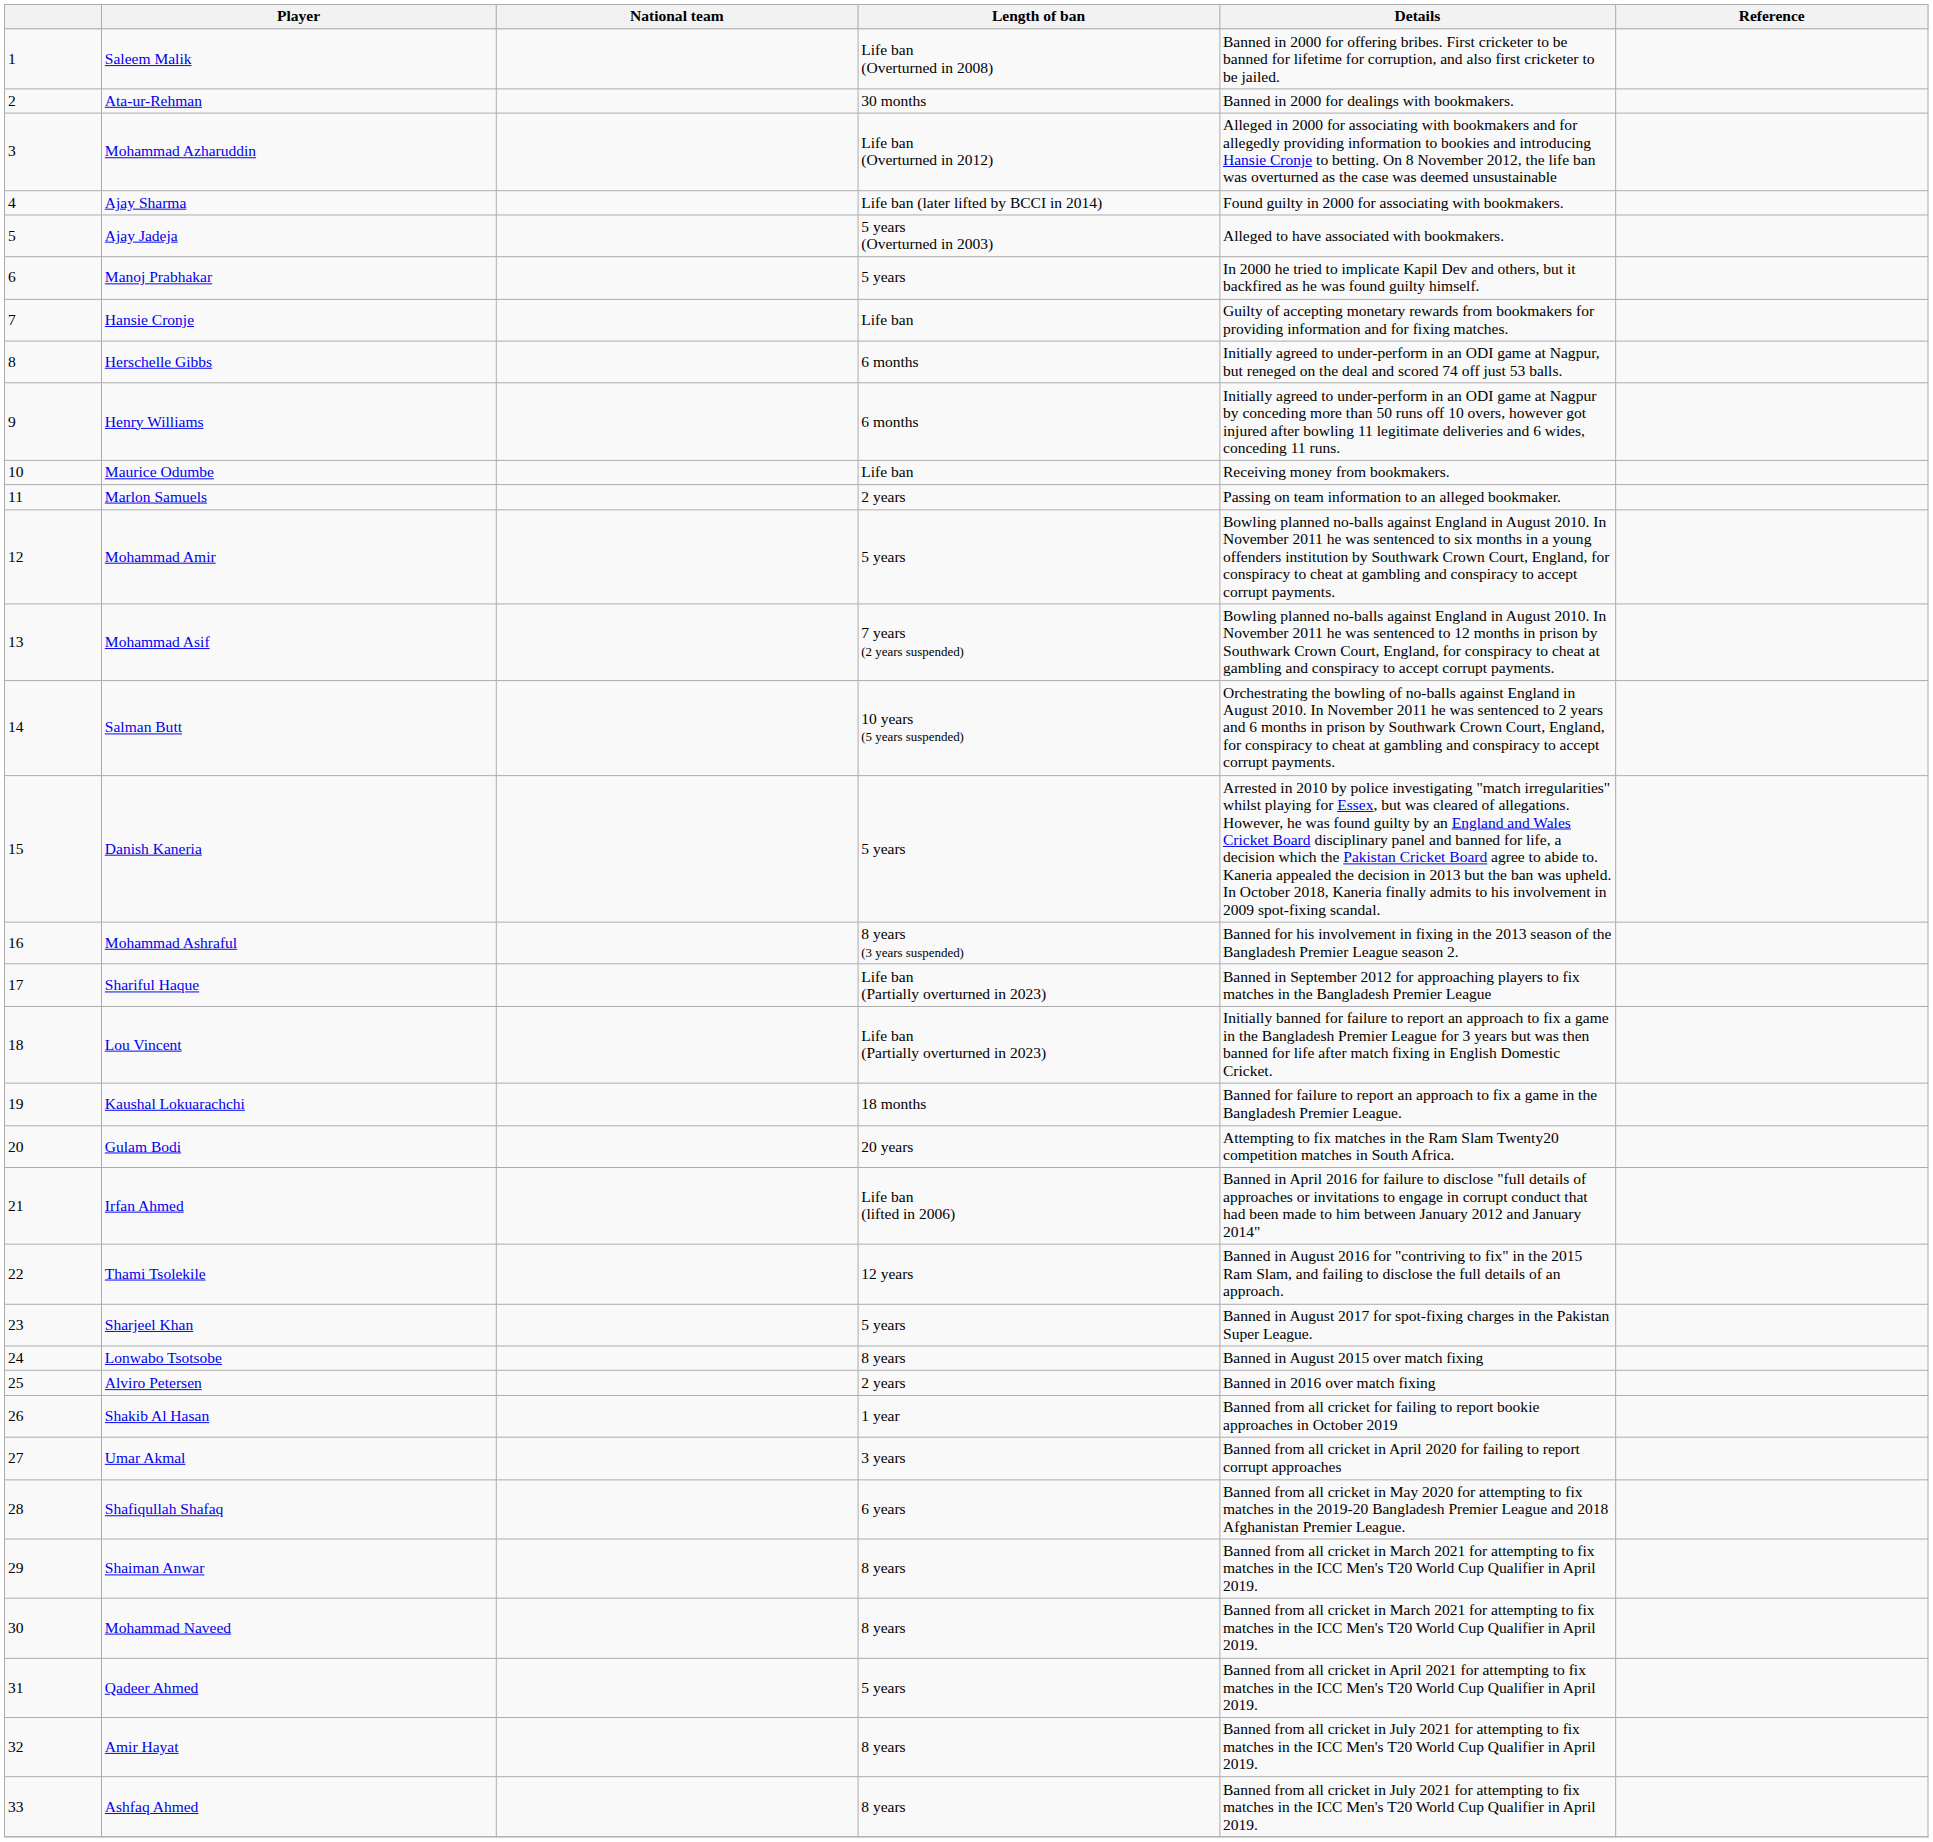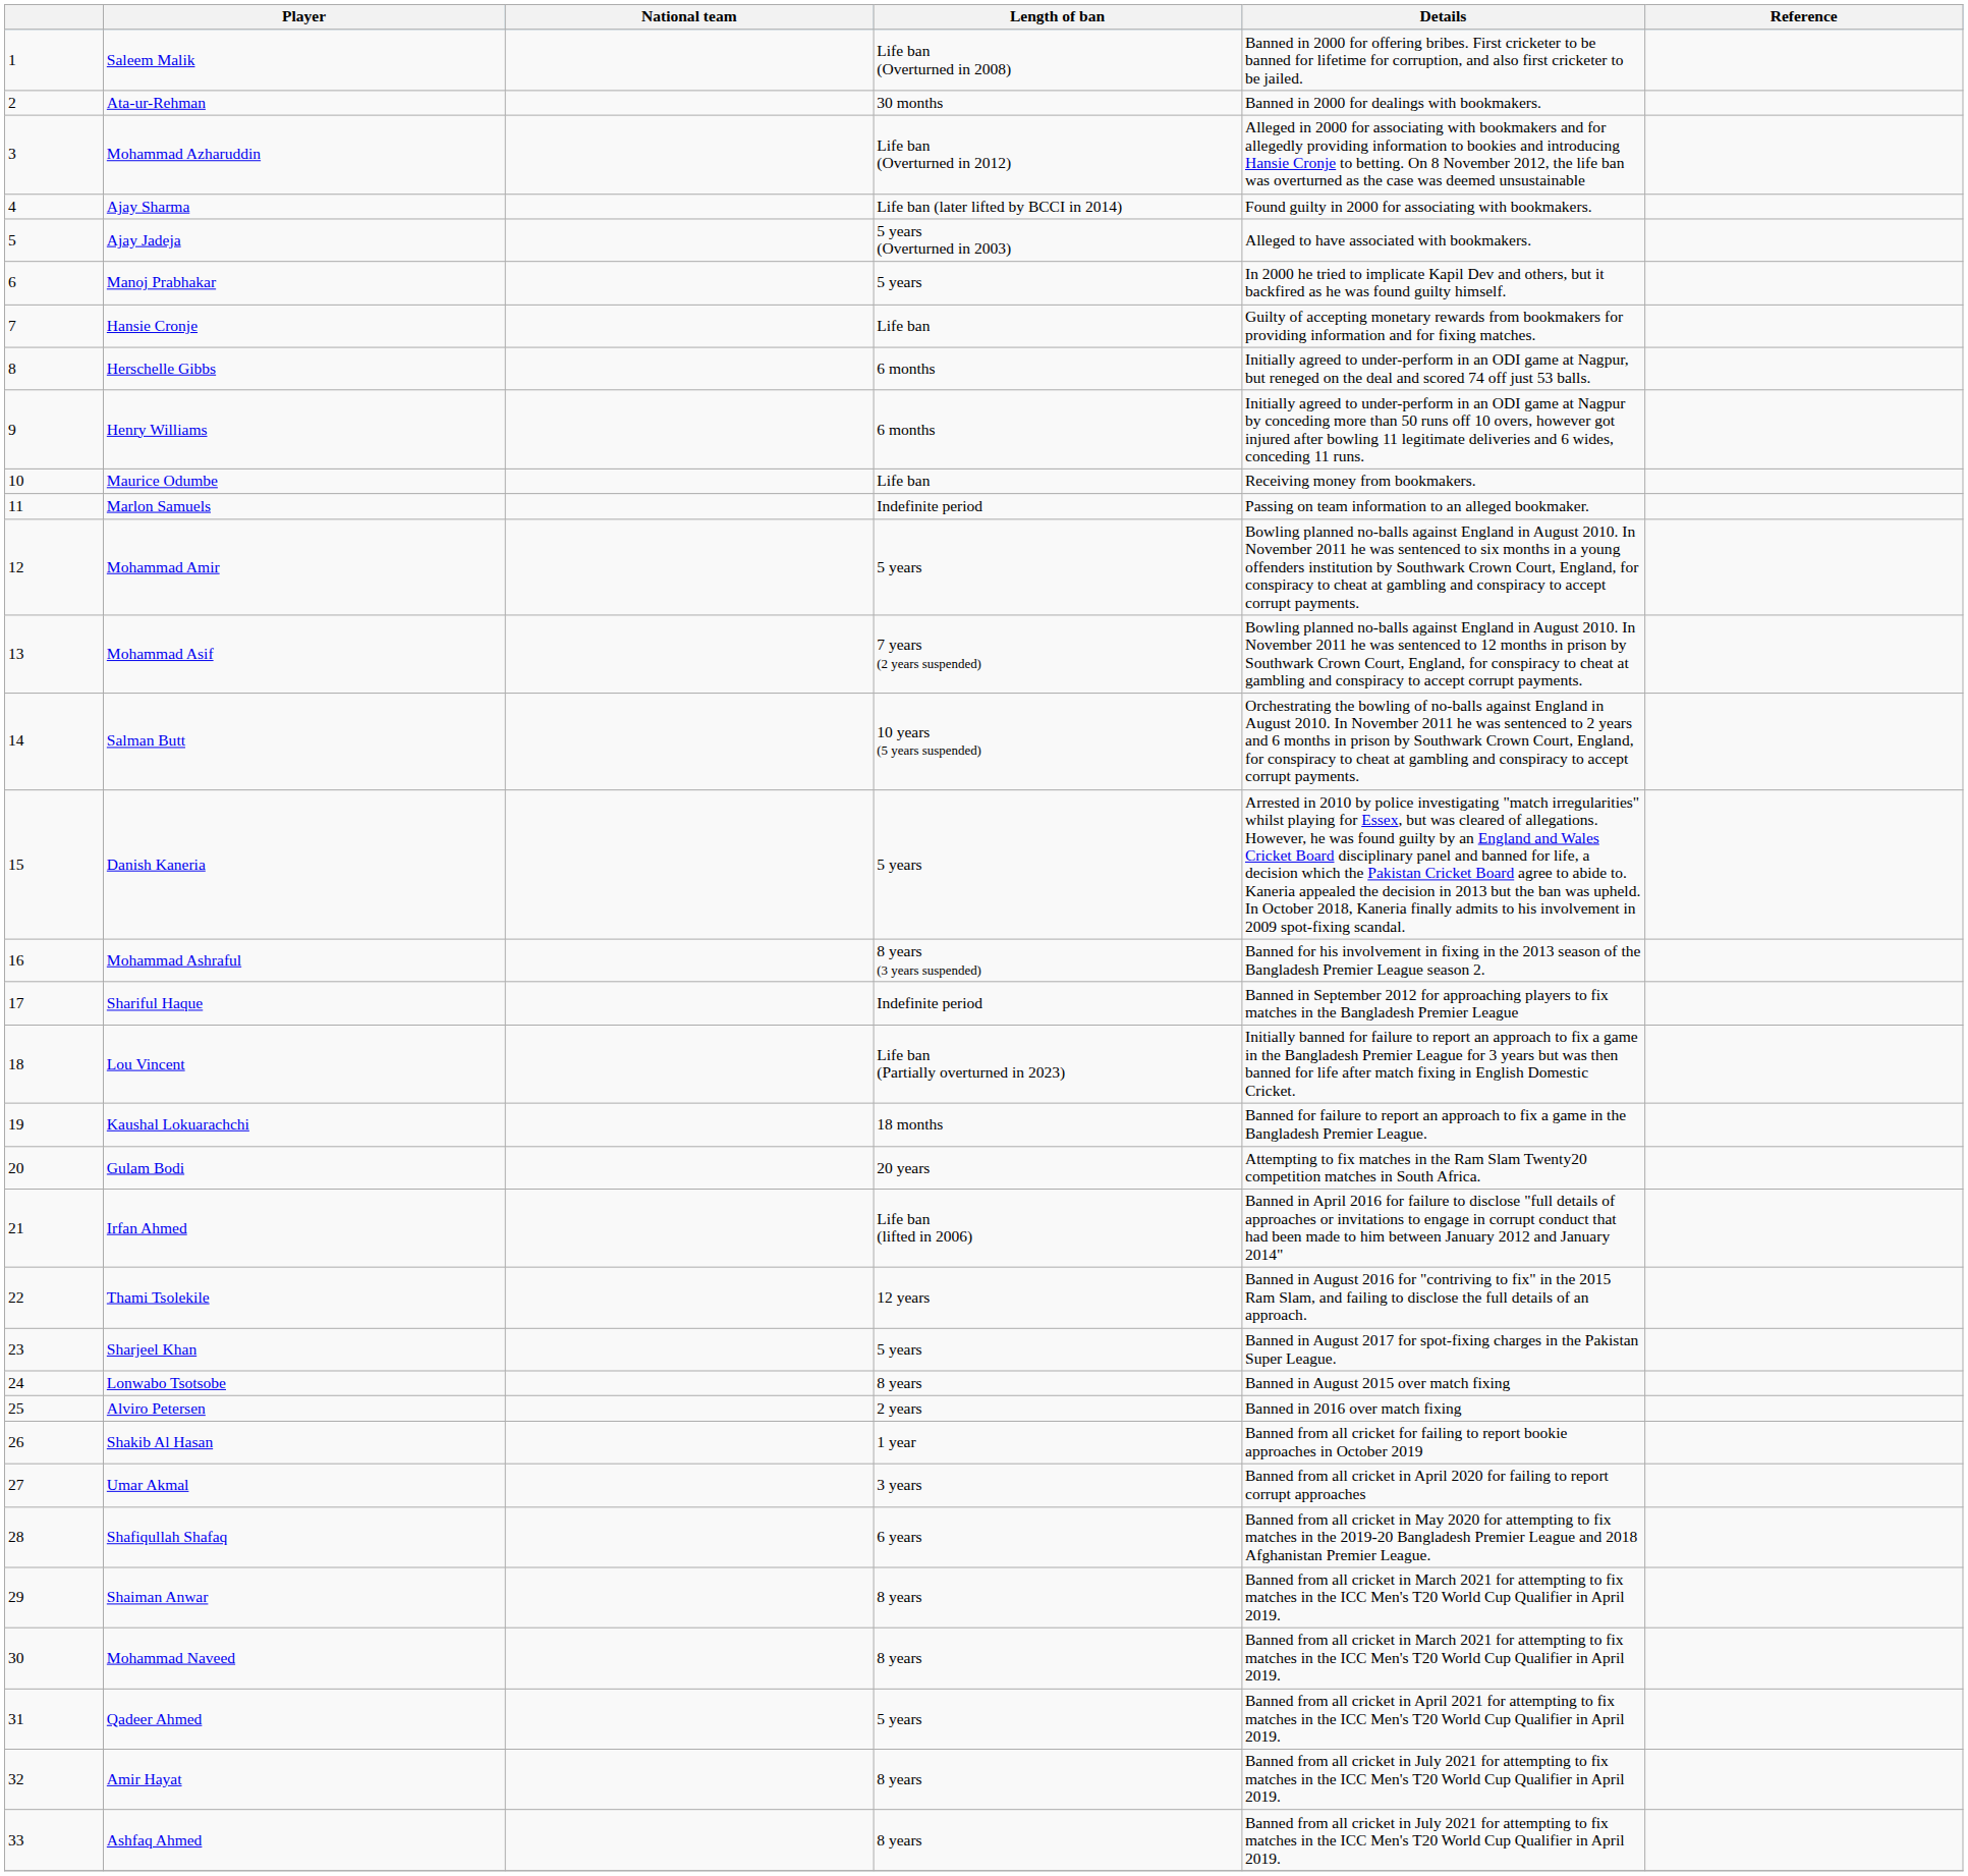 <table class="wikitable sortable" width=100%>
 <tr bgcolor=#87cefa>
 <th style="width:5px;"></th>
 <th style="width:80px;">Player</th>
 <th style="width:80px;">National team</th>
 <th style="width:80px;">Length of ban</th>
 <th style="width:50px;">Details</th>
 <th style="width:10px;">Reference</th>
 </tr>
 <tr>
 <td>1</td>
 <td><a href='#'>Saleem Malik</a></td>
 <td></td>
 <td>Life ban <br>(Overturned in 2008)</td>
 <td>Banned in 2000 for offering bribes. First cricketer to be banned for lifetime for corruption, and also first cricketer to be jailed.</td>
 <td></td>
 </tr>
 <tr>
 <td>2</td>
 <td><a href='#'>Ata-ur-Rehman</a></td>
 <td></td>
 <td>30 months</td>
 <td>Banned in 2000 for dealings with bookmakers.</td>
 <td></td>
 </tr>
 <tr>
 <td>3</td>
 <td><a href='#'>Mohammad Azharuddin</a></td>
 <td></td>
 <td>Life ban <br>(Overturned in 2012)</td>
 <td>Alleged in 2000 for associating with bookmakers and for allegedly providing information to bookies and introducing <a href='#'>Hansie Cronje</a> to betting. On 8 November 2012, the life ban was overturned as the case was deemed unsustainable</td>
 <td></td>
 </tr>
 <tr>
 <td>4</td>
 <td><a href='#'>Ajay Sharma</a></td>
 <td></td>
 <td>Life ban (later lifted by BCCI in 2014)</td>
 <td>Found guilty in 2000 for associating with bookmakers.</td>
 <td></td>
 </tr>
 <tr>
 <td>5</td>
 <td><a href='#'>Ajay Jadeja</a></td>
 <td></td>
 <td>5 years <br>(Overturned in 2003)</td>
 <td>Alleged to have associated with bookmakers.</td>
 <td></td>
 </tr>
 <tr>
 <td>6</td>
 <td><a href='#'>Manoj Prabhakar</a></td>
 <td></td>
 <td>5 years</td>
 <td>In 2000 he tried to implicate Kapil Dev and others, but it backfired as he was found guilty himself.</td>
 <td></td>
 </tr>
 <tr>
 <td>7</td>
 <td><a href='#'>Hansie Cronje</a></td>
 <td></td>
 <td>Life ban</td>
 <td>Guilty of accepting monetary rewards from bookmakers for providing information and for fixing matches.</td>
 <td></td>
 </tr>
 <tr>
 <td>8</td>
 <td><a href='#'>Herschelle Gibbs</a></td>
 <td></td>
 <td>6 months</td>
 <td>Initially agreed to under-perform in an ODI game at Nagpur, but reneged on the deal and scored 74 off just 53 balls.</td>
 <td></td>
 </tr>
 <tr>
 <td>9</td>
 <td><a href='#'>Henry Williams</a></td>
 <td></td>
 <td>6 months</td>
 <td>Initially agreed to under-perform in an ODI game at Nagpur by conceding more than 50 runs off 10 overs, however got injured after bowling 11 legitimate deliveries and 6 wides, conceding 11 runs.</td>
 <td></td>
 </tr>
 <tr>
 <td>10</td>
 <td><a href='#'>Maurice Odumbe</a></td>
 <td></td>
 <td>Life ban</td>
 <td>Receiving money from bookmakers.</td>
 <td></td>
 </tr>
 <tr>
 <td>11</td>
 <td><a href='#'>Marlon Samuels</a></td>
 <td></td>
-<td>2 years</td>
+<td>Indefinite period</td>
 <td>Passing on team information to an alleged bookmaker.</td>
 <td></td>
 </tr>
 <tr>
 <td>12</td>
 <td><a href='#'>Mohammad Amir</a></td>
 <td></td>
 <td>5 years</td>
 <td>Bowling planned no-balls against England in August 2010. In November 2011 he was sentenced to six months in a young offenders institution by Southwark Crown Court, England, for conspiracy to cheat at gambling and conspiracy to accept corrupt payments.</td>
 <td></td>
 </tr>
 <tr>
 <td>13</td>
 <td><a href='#'>Mohammad Asif</a></td>
 <td></td>
 <td>7 years <br><small>(2 years suspended)</small></td>
 <td>Bowling planned no-balls against England in August 2010. In November 2011 he was sentenced to 12 months in prison by Southwark Crown Court, England, for conspiracy to cheat at gambling and conspiracy to accept corrupt payments.</td>
 <td></td>
 </tr>
 <tr>
 <td>14</td>
 <td><a href='#'>Salman Butt</a></td>
 <td></td>
 <td>10 years <br><small>(5 years suspended)</small></td>
 <td>Orchestrating the bowling of no-balls against England in August 2010. In November 2011 he was sentenced to 2 years and 6 months in prison by Southwark Crown Court, England, for conspiracy to cheat at gambling and conspiracy to accept corrupt payments.</td>
 <td></td>
 </tr>
 <tr>
 <td>15</td>
 <td><a href='#'>Danish Kaneria</a></td>
 <td></td>
 <td>5 years</td>
 <td>Arrested in 2010 by police investigating "match irregularities" whilst playing for <a href='#'>Essex</a>, but was cleared of allegations. However, he was found guilty by an <a href='#'>England and Wales Cricket Board</a> disciplinary panel and banned for life, a decision which the <a href='#'>Pakistan Cricket Board</a> agree to abide to. Kaneria appealed the decision in 2013 but the ban was upheld. In October 2018, Kaneria finally admits to his involvement in 2009 spot-fixing scandal.</td>
 <td></td>
 </tr>
 <tr>
 <td>16</td>
 <td><a href='#'>Mohammad Ashraful</a></td>
 <td></td>
 <td>8 years <br><small>(3 years suspended)</small></td>
 <td>Banned for his involvement in fixing in the 2013 season of the Bangladesh Premier League season 2.</td>
 <td></td>
 </tr>
 <tr>
 <td>17</td>
 <td><a href='#'>Shariful Haque</a></td>
 <td></td>
-<td>Life ban <br>(Partially overturned in 2023)</td>
+<td>Indefinite period</td>
 <td>Banned in September 2012 for approaching players to fix matches in the Bangladesh Premier League</td>
 <td></td>
 </tr>
 <tr>
 <td>18</td>
 <td><a href='#'>Lou Vincent</a></td>
 <td></td>
 <td>Life ban <br>(Partially overturned in 2023)</td>
 <td>Initially banned for failure to report an approach to fix a game in the Bangladesh Premier League for 3 years but was then banned for life after match fixing in English Domestic Cricket.</td>
 <td></td>
 </tr>
 <tr>
 <td>19</td>
 <td><a href='#'>Kaushal Lokuarachchi</a></td>
 <td></td>
 <td>18 months</td>
 <td>Banned for failure to report an approach to fix a game in the Bangladesh Premier League.</td>
 <td></td>
 </tr>
 <tr>
 <td>20</td>
 <td><a href='#'>Gulam Bodi</a></td>
 <td></td>
 <td>20 years</td>
 <td>Attempting to fix matches in the Ram Slam Twenty20 competition matches in South Africa.</td>
 <td></td>
 </tr>
 <tr>
 <td>21</td>
 <td><a href='#'>Irfan Ahmed</a></td>
 <td></td>
 <td>Life ban <br>(lifted in 2006)</td>
 <td>Banned in April 2016 for failure to disclose "full details of approaches or invitations to engage in corrupt conduct that had been made to him between January 2012 and January 2014"</td>
 <td></td>
 </tr>
 <tr>
 <td>22</td>
 <td><a href='#'>Thami Tsolekile</a></td>
 <td></td>
 <td>12 years</td>
 <td>Banned in August 2016 for "contriving to fix" in the 2015 Ram Slam, and failing to disclose the full details of an approach.</td>
 <td></td>
 </tr>
 <tr>
 <td>23</td>
 <td><a href='#'>Sharjeel Khan</a></td>
 <td></td>
 <td>5 years</td>
 <td>Banned in August 2017 for spot-fixing charges in the Pakistan Super League.</td>
 <td></td>
 </tr>
 <tr>
 <td>24</td>
 <td><a href='#'>Lonwabo Tsotsobe</a></td>
 <td></td>
 <td>8 years</td>
 <td>Banned in August 2015 over match fixing</td>
 <td></td>
 </tr>
 <tr>
 <td>25</td>
 <td><a href='#'>Alviro Petersen</a></td>
 <td></td>
 <td>2 years</td>
 <td>Banned in 2016 over match fixing</td>
 <td></td>
 </tr>
 <tr>
 <td>26</td>
 <td><a href='#'>Shakib Al Hasan</a></td>
 <td></td>
 <td>1 year</td>
 <td>Banned from all cricket for failing to report bookie approaches in October 2019</td>
 <td></td>
 </tr>
 <tr>
 <td>27</td>
 <td><a href='#'>Umar Akmal</a></td>
 <td></td>
 <td>3 years</td>
 <td>Banned from all cricket in April 2020 for failing to report corrupt approaches</td>
 <td></td>
 </tr>
 <tr>
 <td>28</td>
 <td><a href='#'>Shafiqullah Shafaq</a></td>
 <td></td>
 <td>6 years</td>
 <td>Banned from all cricket in May 2020 for attempting to fix matches in the 2019-20 Bangladesh Premier League and 2018 Afghanistan Premier League.</td>
 <td></td>
 </tr>
 <tr>
 <td>29</td>
 <td><a href='#'>Shaiman Anwar</a></td>
 <td></td>
 <td>8 years</td>
 <td>Banned from all cricket in March 2021 for attempting to fix matches in the ICC Men's T20 World Cup Qualifier in April 2019.</td>
 <td></td>
 </tr>
 <tr>
 <td>30</td>
 <td><a href='#'>Mohammad Naveed</a></td>
 <td></td>
 <td>8 years</td>
 <td>Banned from all cricket in March 2021 for attempting to fix matches in the ICC Men's T20 World Cup Qualifier in April 2019.</td>
 <td></td>
 </tr>
 <tr>
 <td>31</td>
 <td><a href='#'>Qadeer Ahmed</a></td>
 <td></td>
 <td>5 years</td>
 <td>Banned from all cricket in April 2021 for attempting to fix matches in the ICC Men's T20 World Cup Qualifier in April 2019.</td>
 <td></td>
 </tr>
 <tr>
 <td>32</td>
 <td><a href='#'>Amir Hayat</a></td>
 <td></td>
 <td>8 years</td>
 <td>Banned from all cricket in July 2021 for attempting to fix matches in the ICC Men's T20 World Cup Qualifier in April 2019.</td>
 <td></td>
 </tr>
 <tr>
 <td>33</td>
 <td><a href='#'>Ashfaq Ahmed</a></td>
 <td></td>
 <td>8 years</td>
 <td>Banned from all cricket in July 2021 for attempting to fix matches in the ICC Men's T20 World Cup Qualifier in April 2019.</td>
 <td></td>
 </tr>
 <tr>
 </tr>
 </table>
